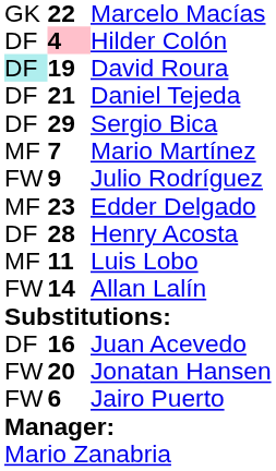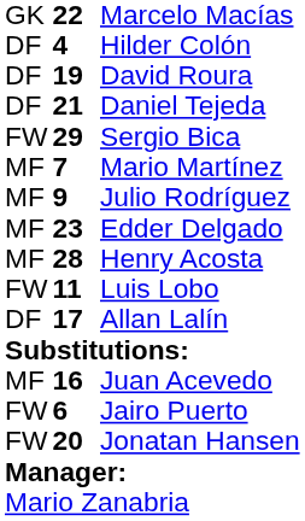 <table style = "font-size: 90%" cellspacing = "0" cellpadding = "0">
 <tr>
 <td colspan = 4></td>
 </tr>
 <tr>
 <th style="width:25px;"></th>
 <th style="width:25px;"></th>
 </tr>
 <tr>
 <td>GK</td>
 <td><strong>22</strong></td>
 <td> <a href='#'>Marcelo Macías</a></td>
 </tr>
 <tr>
 <td>DF</td>
-<td style="background: pink;"><strong>4</strong></td>
+<td><strong>4</strong></td>
 <td> <a href='#'>Hilder Colón</a></td>
 </tr>
 <tr>
-<td style="background: paleturquoise;">DF</td>
+<td>DF</td>
 <td><strong>19</strong></td>
 <td> <a href='#'>David Roura</a></td>
 </tr>
 <tr>
 <td>DF</td>
 <td><strong>21</strong></td>
 <td> <a href='#'>Daniel Tejeda</a></td>
 </tr>
 <tr>
-<td>DF</td>
+<td>FW</td>
 <td><strong>29</strong></td>
 <td> <a href='#'>Sergio Bica</a></td>
 </tr>
 <tr>
 <td>MF</td>
 <td><strong>7</strong></td>
 <td> <a href='#'>Mario Martínez</a></td>
 <td></td>
 <td></td>
 </tr>
 <tr>
-<td>FW</td>
+<td>MF</td>
 <td><strong>9</strong></td>
 <td> <a href='#'>Julio Rodríguez</a></td>
 <td></td>
 <td></td>
 </tr>
 <tr>
 <td>MF</td>
 <td><strong>23</strong></td>
 <td> <a href='#'>Edder Delgado</a></td>
 <td></td>
 <td></td>
 </tr>
 <tr>
-<td>DF</td>
+<td>MF</td>
 <td><strong>28</strong></td>
 <td> <a href='#'>Henry Acosta</a></td>
 </tr>
 <tr>
-<td>MF</td>
+<td>FW</td>
 <td><strong>11</strong></td>
 <td> <a href='#'>Luis Lobo</a></td>
 <td></td>
 <td></td>
 </tr>
 <tr>
-<td>FW</td>
-<td><strong>14</strong></td>
+<td>DF</td>
+<td><strong>17</strong></td>
 <td> <a href='#'>Allan Lalín</a></td>
 <td></td>
 <td></td>
 </tr>
 <tr>
 <td colspan = 3><strong>Substitutions:</strong></td>
 </tr>
 <tr>
-<td>DF</td>
+<td>MF</td>
 <td><strong>16</strong></td>
 <td> <a href='#'>Juan Acevedo</a></td>
+<td></td>
+<td></td>
+</tr>
+<tr>
+<td>FW</td>
+<td><strong>6</strong></td>
+<td> <a href='#'>Jairo Puerto</a></td>
 <td></td>
 <td></td>
 </tr>
 <tr>
 <td>FW</td>
 <td><strong>20</strong></td>
 <td> <a href='#'>Jonatan Hansen</a></td>
 <td></td>
 <td></td>
 </tr>
 <tr>
-<td>FW</td>
-<td><strong>6</strong></td>
-<td> <a href='#'>Jairo Puerto</a></td>
-<td></td>
-<td></td>
-</tr>
-<tr>
 <td colspan = 3><strong>Manager:</strong></td>
 </tr>
 <tr>
 <td colspan = 3> <a href='#'>Mario Zanabria</a></td>
 </tr>
 </table>
